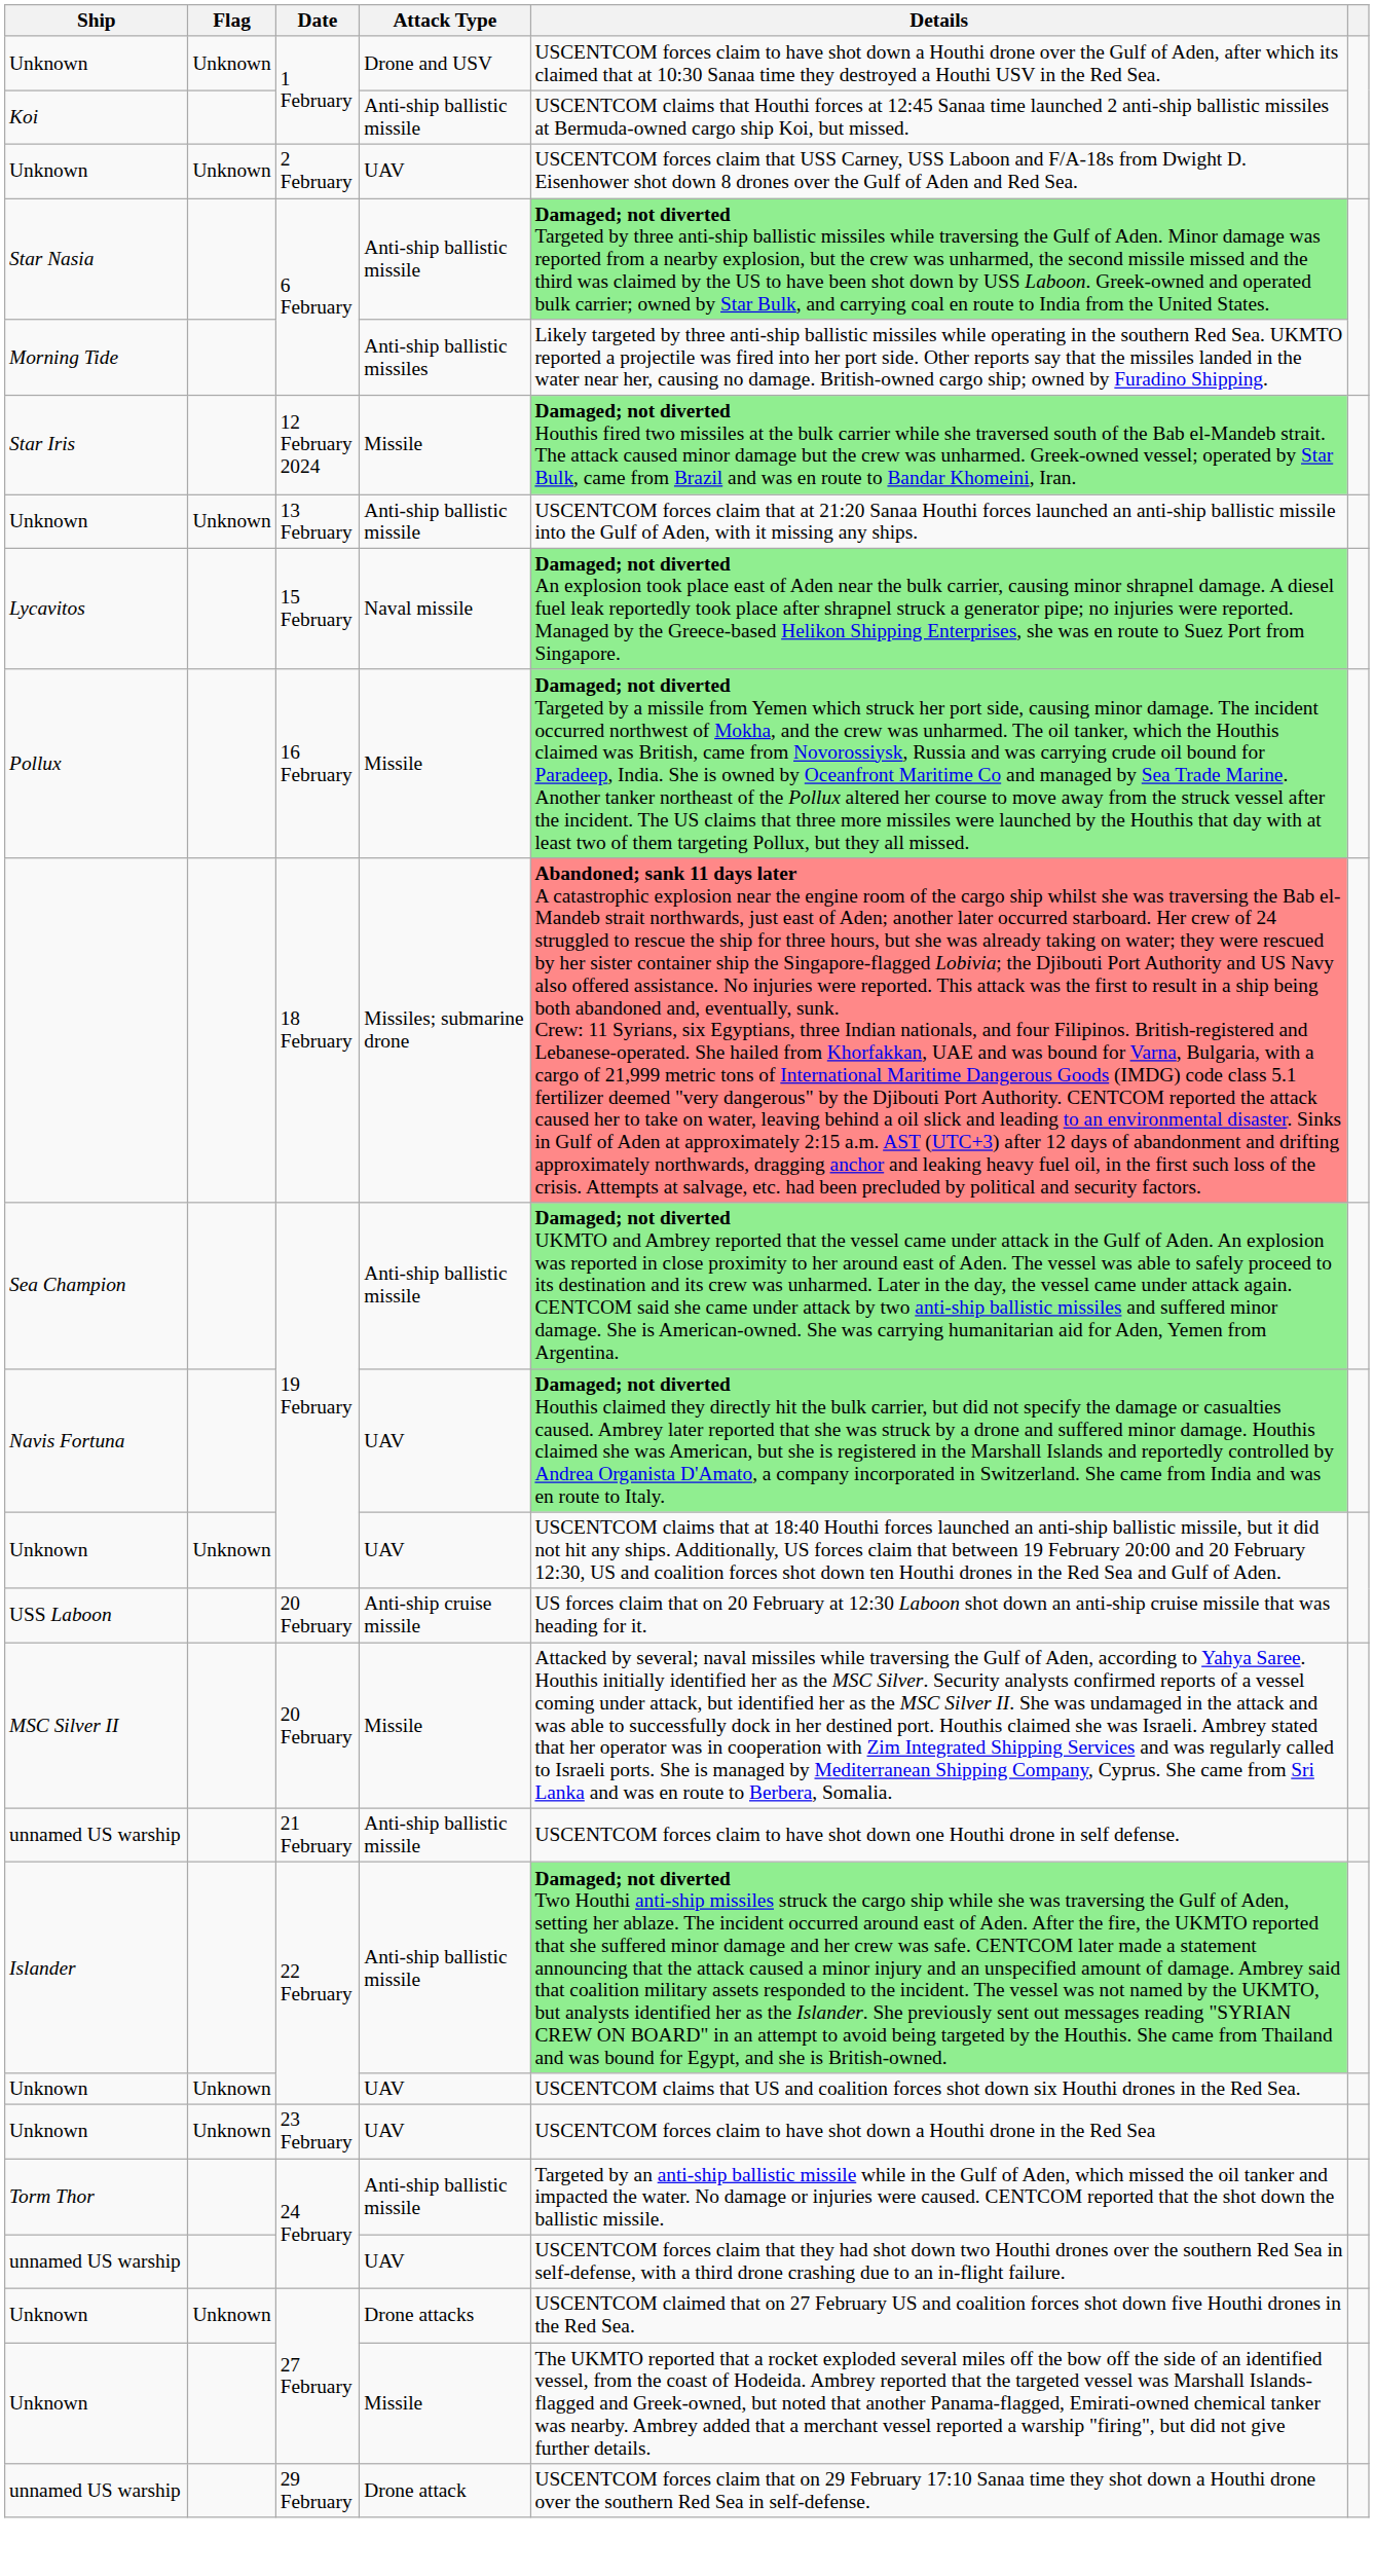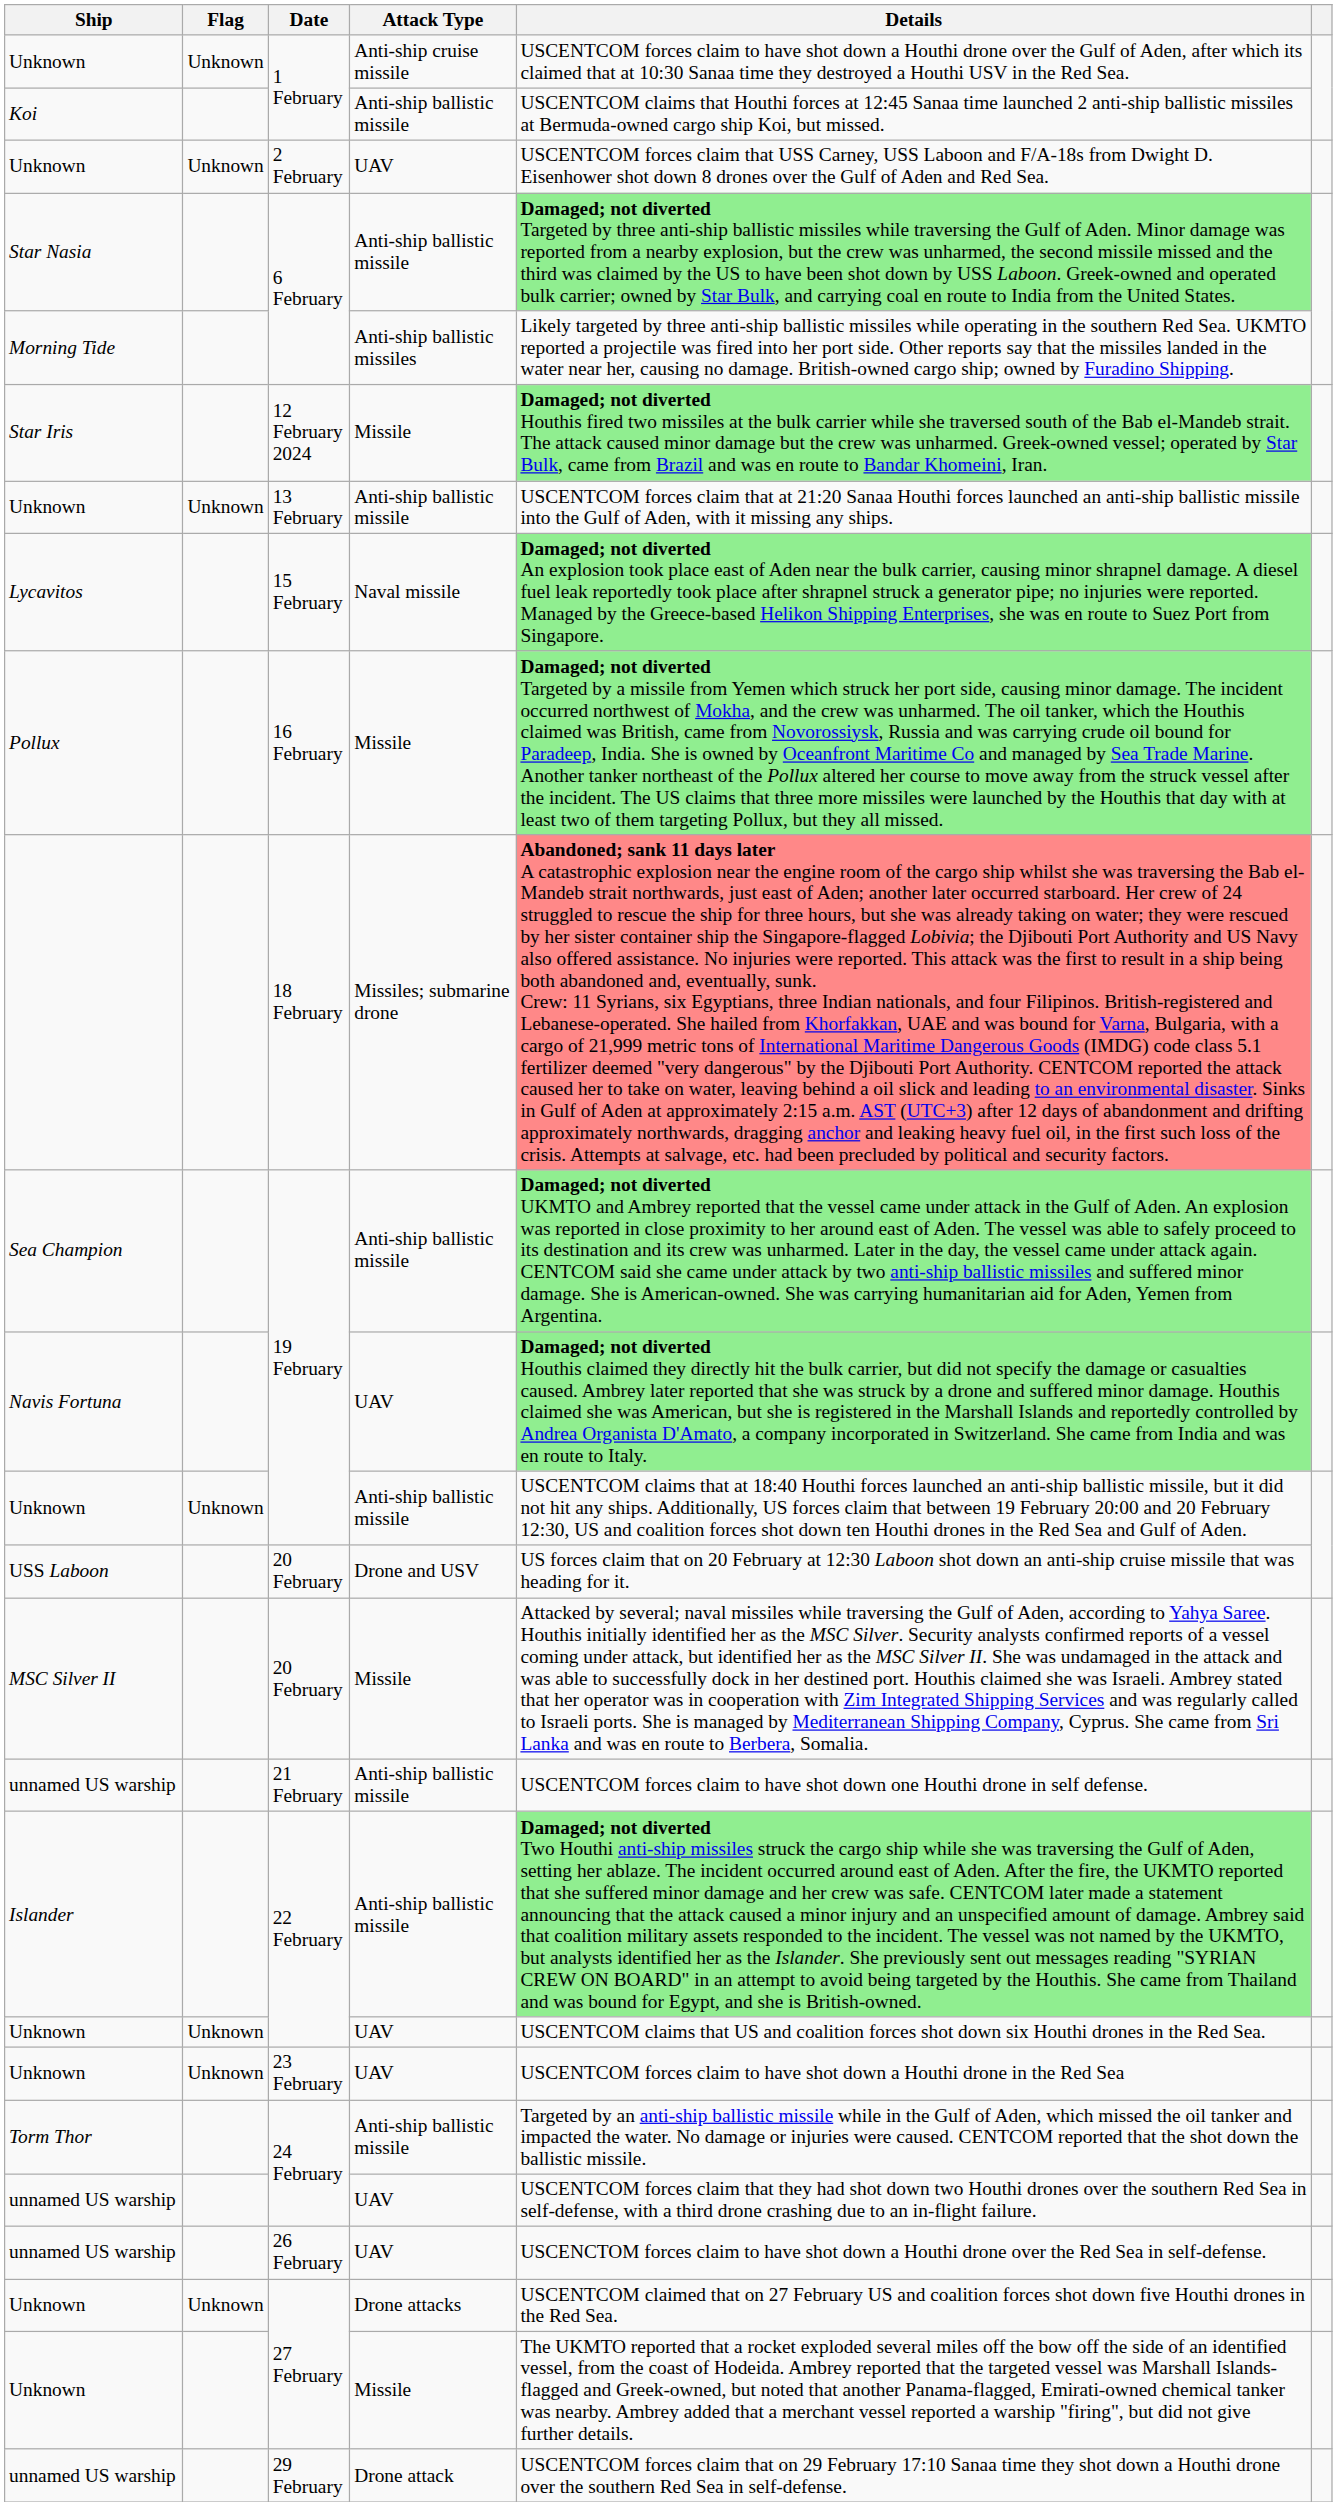 <table class="wikitable sortable sticky-header" style="text-align:left;">
 <tr>
 <th width="140px">Ship</th>
 <th width="60px">Flag</th>
 <th width="60px">Date</th>
 <th width="130px">Attack Type</th>
 <th width="650px">Details</th>
 <th width="10px" class="unsortable"></th>
 </tr>
 <tr>
 <td>Unknown</td>
 <td>Unknown</td>
 <td rowspan ="2">1 February</td>
-<td>Drone and USV</td>
+<td>Anti-ship cruise missile</td>
 <td>USCENTCOM forces claim to have shot down a Houthi drone over the Gulf of Aden, after which its claimed that at 10:30 Sanaa time they destroyed a Houthi USV in the Red Sea.</td>
 <td rowspan ="2"></td>
 </tr>
 <tr>
 <td><em>Koi</em></td>
 <td></td>
 <td>Anti-ship ballistic missile</td>
 <td>USCENTCOM claims that Houthi forces at 12:45 Sanaa time launched 2 anti-ship ballistic missiles at Bermuda-owned cargo ship Koi, but missed.</td>
 </tr>
 <tr>
 <td>Unknown</td>
 <td>Unknown</td>
 <td>2 February</td>
 <td>UAV</td>
 <td>USCENTCOM forces claim that USS Carney, USS Laboon and F/A-18s from Dwight D. Eisenhower shot down 8 drones over the Gulf of Aden and Red Sea.</td>
 <td></td>
 </tr>
 <tr>
 <td><em>Star Nasia</em></td>
 <td></td>
 <td rowspan ="2">6 February</td>
 <td>Anti-ship ballistic missile</td>
 <td style="background:#90EE90"><strong>Damaged; not diverted</strong><br>Targeted by three anti-ship ballistic missiles while traversing the Gulf of Aden. Minor damage was reported from a nearby explosion, but the crew was unharmed, the second missile missed and the third was claimed by the US to have been shot down by USS <em>Laboon</em>. Greek-owned and operated bulk carrier; owned by <a href='#'>Star Bulk</a>, and carrying coal en route to India from the United States.</td>
 <td rowspan ="2"></td>
 </tr>
 <tr>
 <td><em>Morning Tide</em></td>
 <td></td>
 <td>Anti-ship ballistic missiles</td>
 <td>Likely targeted by three anti-ship ballistic missiles while operating in the southern Red Sea. UKMTO reported a projectile was fired into her port side. Other reports say that the missiles landed in the water near her, causing no damage. British-owned cargo ship; owned by <a href='#'>Furadino Shipping</a>.</td>
 </tr>
 <tr>
 <td><em>Star Iris</em></td>
 <td></td>
 <td>12 February 2024</td>
 <td>Missile</td>
 <td style="background:#90EE90"><strong>Damaged; not diverted</strong><br>Houthis fired two missiles at the bulk carrier while she traversed south of the Bab el-Mandeb strait. The attack caused minor damage but the crew was unharmed. Greek-owned vessel; operated by <a href='#'>Star Bulk</a>, came from <a href='#'>Brazil</a> and was en route to <a href='#'>Bandar Khomeini</a>, Iran.</td>
 <td></td>
 </tr>
 <tr>
 <td>Unknown</td>
 <td>Unknown</td>
 <td>13 February</td>
 <td>Anti-ship ballistic missile</td>
 <td>USCENTCOM forces claim that at 21:20 Sanaa Houthi forces launched an anti-ship ballistic missile into the Gulf of Aden, with it missing any ships.</td>
 <td></td>
 </tr>
 <tr>
 <td><em>Lycavitos</em></td>
 <td></td>
 <td>15 February</td>
 <td>Naval missile</td>
 <td style="background:#90EE90"><strong>Damaged; not diverted</strong><br>An explosion took place  east of Aden near the bulk carrier, causing minor shrapnel damage. A diesel fuel leak reportedly took place after shrapnel struck a generator pipe; no injuries were reported. Managed by the Greece-based <a href='#'>Helikon Shipping Enterprises</a>, she was en route to Suez Port from Singapore.</td>
 <td></td>
 </tr>
 <tr>
 <td><em>Pollux</em></td>
 <td></td>
 <td>16 February</td>
 <td>Missile</td>
 <td style="background:#90EE90"><strong>Damaged; not diverted</strong><br>Targeted by a missile from Yemen which struck her port side, causing minor damage. The incident occurred  northwest of <a href='#'>Mokha</a>, and the crew was unharmed. The oil tanker, which the Houthis claimed was British, came from <a href='#'>Novorossiysk</a>, Russia and was carrying crude oil bound for <a href='#'>Paradeep</a>, India. She is owned by <a href='#'>Oceanfront Maritime Co</a> and managed by <a href='#'>Sea Trade Marine</a>. Another tanker  northeast of the <em>Pollux</em> altered her course to move away from the struck vessel after the incident. The US claims that three more missiles were launched by the Houthis that day with at least two of them targeting Pollux, but they all missed.</td>
 <td></td>
 </tr>
 <tr>
 <td></td>
 <td></td>
 <td>18 February</td>
 <td>Missiles; submarine drone</td>
 <td style="background:#F88"><strong>Abandoned; sank 11 days later</strong><br>A catastrophic explosion near the engine room of the cargo ship whilst she was traversing the Bab el-Mandeb strait northwards,  just east of Aden; another later occurred starboard. Her crew of 24 struggled to rescue the ship for three hours, but she was already taking on water; they were rescued by her sister container ship the Singapore-flagged <em>Lobivia</em>; the Djibouti Port Authority and US Navy also offered assistance. No injuries were reported. This attack was the first to result in a ship being both abandoned and, eventually, sunk.<br>Crew: 11 Syrians, six Egyptians, three Indian nationals, and four Filipinos. British-registered and Lebanese-operated. She hailed from <a href='#'>Khorfakkan</a>, UAE and was bound for <a href='#'>Varna</a>, Bulgaria, with a cargo of  21,999 metric tons of <a href='#'>International Maritime Dangerous Goods</a> (IMDG) code class 5.1 fertilizer deemed "very dangerous" by the  Djibouti Port Authority. CENTCOM reported the attack caused her to take on water, leaving behind a  oil slick and leading <a href='#'>to an environmental disaster</a>. Sinks in Gulf of Aden at approximately 2:15 a.m. <a href='#'>AST</a> (<a href='#'>UTC+3</a>) after 12 days of abandonment and drifting approximately  northwards, dragging <a href='#'>anchor</a> and leaking heavy fuel oil, in the first such loss of the crisis. Attempts at salvage, etc. had been precluded by political and security factors.</td>
 <td></td>
 </tr>
 <tr>
 <td><em>Sea Champion</em></td>
 <td></td>
 <td rowspan ="3">19 February</td>
 <td>Anti-ship ballistic missile</td>
 <td style="background:#90EE90"><strong>Damaged; not diverted</strong><br>UKMTO and Ambrey reported that the vessel came under attack in the Gulf of Aden. An explosion was reported in close proximity to her around  east of Aden. The vessel was able to safely proceed to its destination and its crew was unharmed. Later in the day, the vessel came under attack again. CENTCOM said she came under attack by two <a href='#'>anti-ship ballistic missiles</a> and suffered minor damage. She is American-owned. She was carrying humanitarian aid for Aden, Yemen from Argentina.</td>
 <td></td>
 </tr>
 <tr>
 <td><em>Navis Fortuna</em></td>
 <td></td>
 <td>UAV</td>
 <td style="background:#90EE90"><strong>Damaged; not diverted</strong><br>Houthis claimed they directly hit the bulk carrier, but did not specify the damage or casualties caused. Ambrey later reported that she was struck by a drone and suffered minor damage. Houthis claimed she was American, but she is registered in the Marshall Islands and reportedly controlled by <a href='#'>Andrea Organista D'Amato</a>, a company incorporated in Switzerland. She came from India and was en route to Italy.</td>
 <td></td>
 </tr>
 <tr>
 <td>Unknown</td>
 <td>Unknown</td>
-<td>UAV</td>
+<td>Anti-ship ballistic missile</td>
 <td>USCENTCOM claims that at 18:40 Houthi forces launched an anti-ship ballistic missile, but it did not hit any ships. Additionally, US forces claim that between 19 February 20:00 and 20 February 12:30, US and coalition forces shot down ten Houthi drones in the Red Sea and Gulf of Aden.</td>
 <td rowspan="2"></td>
 </tr>
 <tr>
 <td>USS <em>Laboon</em></td>
 <td></td>
 <td>20 February</td>
-<td>Anti-ship cruise missile</td>
+<td>Drone and USV</td>
 <td>US forces claim that on 20 February at 12:30 <em>Laboon</em> shot down an anti-ship cruise missile that was heading for it.</td>
 </tr>
 <tr>
 <td><em>MSC Silver II</em></td>
 <td></td>
 <td>20 February</td>
 <td>Missile</td>
 <td>Attacked by several; naval missiles while traversing the Gulf of Aden, according to <a href='#'>Yahya Saree</a>. Houthis initially identified her as the <em>MSC Silver</em>. Security analysts confirmed reports of a vessel coming under attack, but identified her as the <em>MSC Silver II</em>. She was undamaged in the attack and was able to successfully dock in her destined port. Houthis claimed she was Israeli. Ambrey stated that her operator was in cooperation with <a href='#'>Zim Integrated Shipping Services</a> and was regularly called to Israeli ports. She is managed by <a href='#'>Mediterranean Shipping Company</a>, Cyprus. She came from <a href='#'>Sri Lanka</a> and was en route to <a href='#'>Berbera</a>, Somalia.</td>
 <td></td>
 </tr>
 <tr>
 <td>unnamed US warship</td>
 <td></td>
 <td>21 February</td>
 <td>Anti-ship ballistic missile</td>
 <td>USCENTCOM forces claim to have shot down one Houthi drone in self defense.</td>
 <td></td>
 </tr>
 <tr>
 <td><em>Islander</em></td>
 <td></td>
 <td rowspan="2">22 February</td>
 <td>Anti-ship ballistic missile</td>
 <td style="background:#90EE90"><strong>Damaged; not diverted</strong><br>Two Houthi <a href='#'>anti-ship missiles</a> struck the cargo ship while she was traversing the Gulf of Aden, setting her ablaze. The incident occurred around  east of Aden. After the fire, the UKMTO reported that she suffered minor damage and her crew was safe. CENTCOM later made a statement announcing that the attack caused a minor injury and an unspecified amount of damage. Ambrey said that coalition military assets responded to the incident. The vessel was not named by the UKMTO, but analysts identified her as the <em>Islander</em>. She previously sent out messages reading "SYRIAN CREW ON BOARD" in an attempt to avoid being targeted by the Houthis. She came from Thailand and was bound for Egypt, and she is British-owned.</td>
 <td></td>
 </tr>
 <tr>
 <td>Unknown</td>
 <td>Unknown</td>
 <td>UAV</td>
 <td>USCENTCOM claims that US and coalition forces shot down six Houthi drones in the Red Sea.</td>
 <td></td>
 </tr>
 <tr>
 <td>Unknown</td>
 <td>Unknown</td>
 <td>23 February</td>
 <td>UAV</td>
 <td>USCENTCOM forces claim to have shot down a Houthi drone in the Red Sea</td>
 <td></td>
 </tr>
 <tr>
 <td><em>Torm Thor</em></td>
 <td></td>
 <td rowspan="2">24 February</td>
 <td>Anti-ship ballistic missile</td>
 <td>Targeted by an <a href='#'>anti-ship ballistic missile</a> while in the Gulf of Aden, which missed the oil tanker and impacted the water. No damage or injuries were caused. CENTCOM reported that the  shot down the ballistic missile.</td>
 <td></td>
 </tr>
 <tr>
 <td>unnamed US warship</td>
 <td></td>
 <td>UAV</td>
 <td>USCENTCOM forces claim that they had shot down two Houthi drones over the southern Red Sea in self-defense, with a third drone crashing due to an in-flight failure.</td>
 <td></td>
 </tr>
 <tr>
+<td>unnamed US warship</td>
+<td></td>
+<td>26 February</td>
+<td>UAV</td>
+<td>USCENCTOM forces claim to have shot down a Houthi drone over the Red Sea in self-defense.</td>
+<td></td>
+</tr>
+<tr>
 <td>Unknown</td>
 <td>Unknown</td>
 <td rowspan="2">27 February</td>
 <td>Drone attacks</td>
 <td>USCENTCOM claimed that on 27 February US and coalition forces shot down five Houthi drones in the Red Sea.</td>
 <td></td>
 </tr>
 <tr>
 <td>Unknown</td>
 <td></td>
 <td>Missile</td>
 <td>The UKMTO reported that a rocket exploded several miles off the bow off the side of an identified vessel,  from the coast of Hodeida. Ambrey reported that the targeted vessel was Marshall Islands-flagged and Greek-owned, but noted that another Panama-flagged, Emirati-owned chemical tanker was nearby. Ambrey added that a merchant vessel reported a warship "firing", but did not give further details.</td>
 <td></td>
 </tr>
 <tr>
 <td>unnamed US warship</td>
 <td></td>
 <td>29 February</td>
 <td>Drone attack</td>
 <td>USCENTCOM forces claim that on 29 February 17:10 Sanaa time they shot down a Houthi drone over the southern Red Sea in self-defense.</td>
 <td></td>
 </tr>
 </table>
